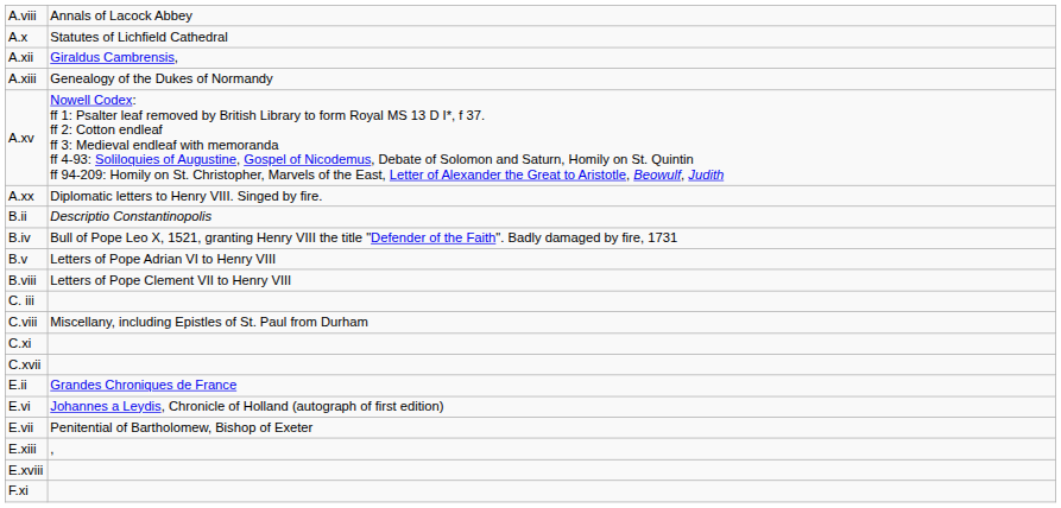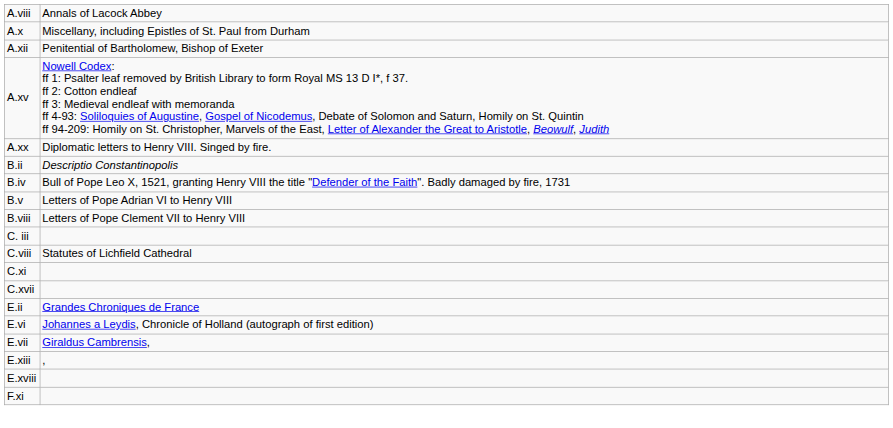 <table class="wikitable" style="width:100%">
 <tr>
 <td width="4%">A.viii</td>
 <td width="96%">Annals of Lacock Abbey</td>
 </tr>
 <tr>
 <td>A.x</td>
-<td>Statutes of Lichfield Cathedral</td>
+<td>Miscellany, including Epistles of St. Paul from Durham</td>
 </tr>
 <tr>
 <td>A.xii</td>
-<td><a href='#'>Giraldus Cambrensis</a>, </td>
-</tr>
-<tr>
-<td>A.xiii</td>
-<td>Genealogy of the Dukes of Normandy</td>
+<td>Penitential of Bartholomew, Bishop of Exeter</td>
 </tr>
 <tr>
 <td>A.xv</td>
 <td><a href='#'>Nowell Codex</a>:<br>ff 1: Psalter leaf removed by British Library to form Royal MS 13 D I*, f 37.<br>ff 2: Cotton endleaf<br>ff 3: Medieval endleaf with memoranda<br>ff 4-93: <a href='#'>Soliloquies of Augustine</a>, <a href='#'>Gospel of Nicodemus</a>, Debate of Solomon and Saturn, Homily on St. Quintin<br>ff 94-209: Homily on St. Christopher, Marvels of the East, <a href='#'>Letter of Alexander the Great to Aristotle</a>, <em><a href='#'>Beowulf</a></em>, <em><a href='#'>Judith</a></em></td>
 </tr>
 <tr>
 <td>A.xx</td>
 <td>Diplomatic letters to Henry VIII. Singed by fire.</td>
 </tr>
 <tr>
 <td>B.ii</td>
 <td><em>Descriptio Constantinopolis</em></td>
 </tr>
 <tr>
 <td>B.iv</td>
 <td>Bull of Pope Leo X, 1521, granting Henry VIII the title "<a href='#'>Defender of the Faith</a>". Badly damaged by fire, 1731</td>
 </tr>
 <tr>
 <td>B.v</td>
 <td>Letters of Pope Adrian VI to Henry VIII</td>
 </tr>
 <tr>
 <td>B.viii</td>
 <td>Letters of Pope Clement VII to Henry VIII</td>
 </tr>
 <tr>
 <td>C. iii</td>
 <td></td>
 </tr>
 <tr>
 <td>C.viii</td>
-<td>Miscellany, including Epistles of St. Paul from Durham</td>
+<td>Statutes of Lichfield Cathedral</td>
 </tr>
 <tr>
 <td>C.xi</td>
 <td></td>
 </tr>
 <tr>
 <td>C.xvii</td>
 <td></td>
 </tr>
 <tr>
 <td>E.ii</td>
 <td><a href='#'>Grandes Chroniques de France</a></td>
 </tr>
 <tr>
 <td>E.vi</td>
 <td><a href='#'>Johannes a Leydis</a>, Chronicle of Holland (autograph of first edition)</td>
 </tr>
 <tr>
 <td>E.vii</td>
-<td>Penitential of Bartholomew, Bishop of Exeter</td>
+<td><a href='#'>Giraldus Cambrensis</a>, </td>
 </tr>
 <tr>
 <td>E.xiii</td>
 <td>, </td>
 </tr>
 <tr>
 <td>E.xviii</td>
 <td></td>
 </tr>
 <tr>
 <td>F.xi</td>
 <td></td>
 </tr>
 </table>
